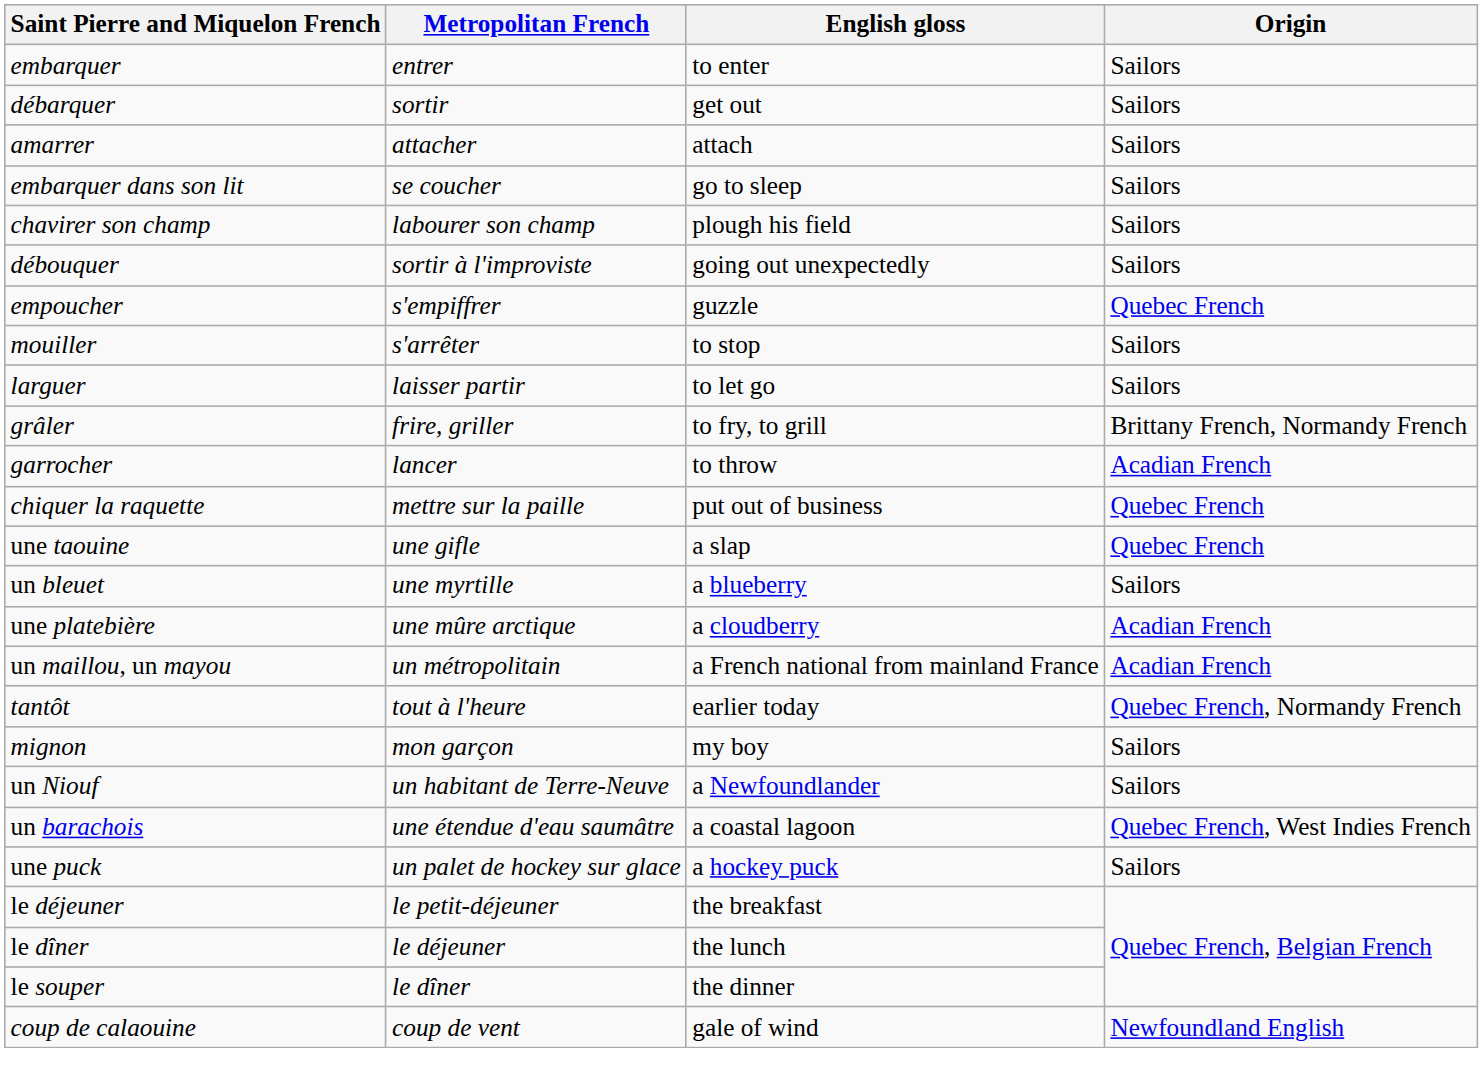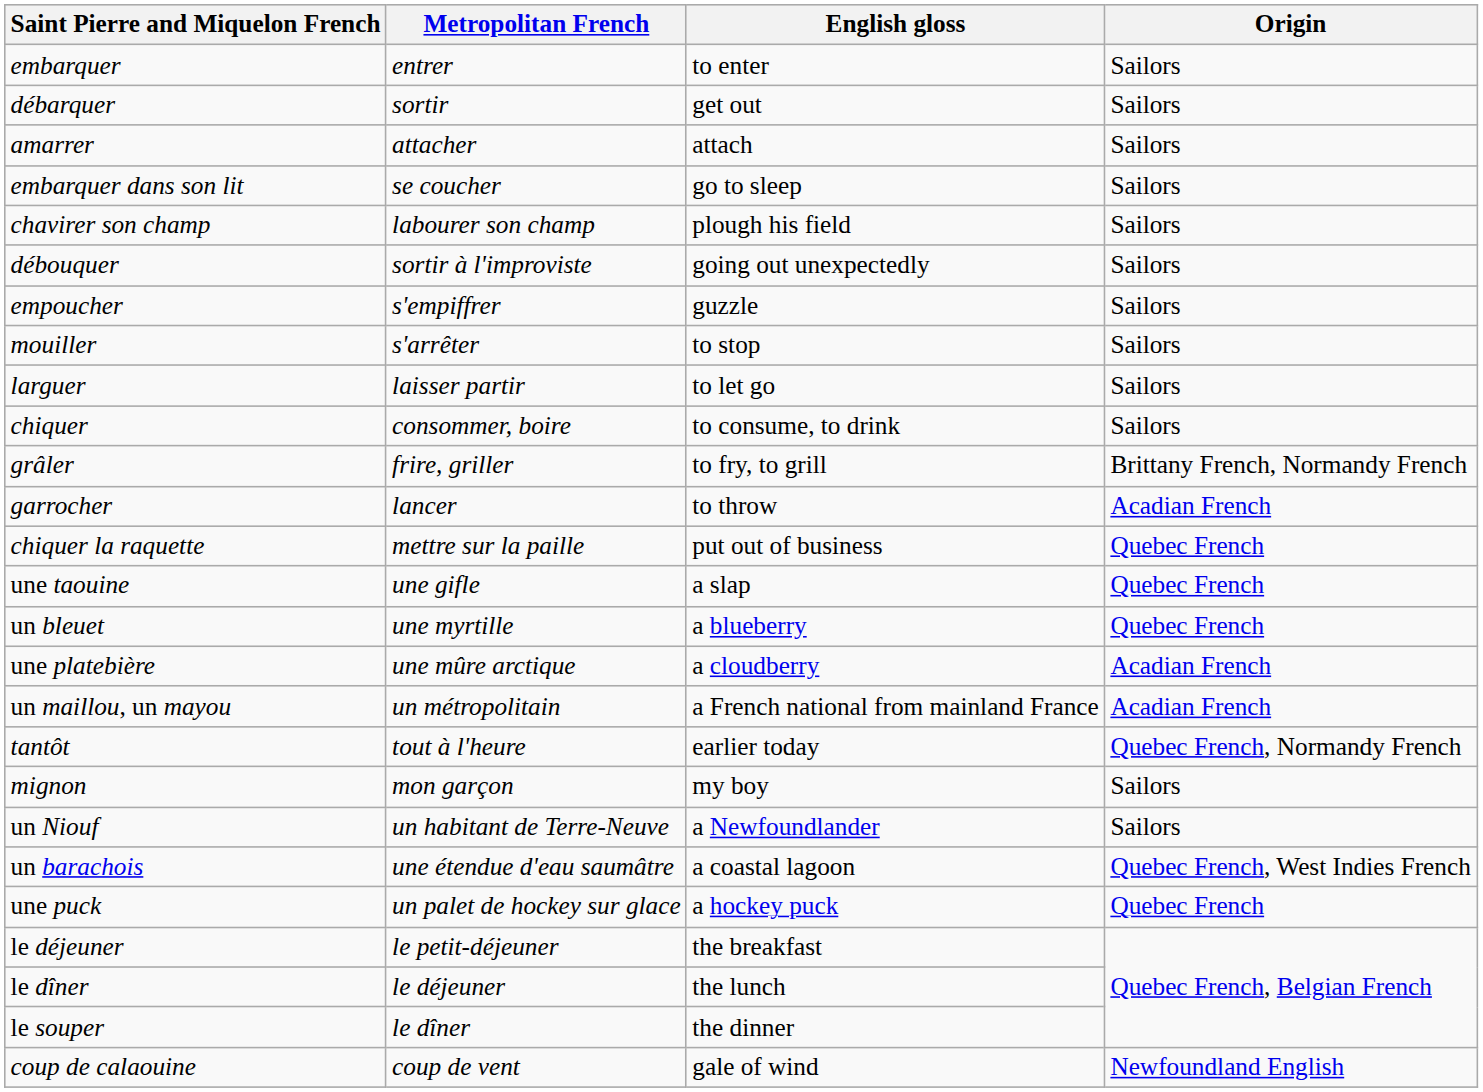 <table class="wikitable">
 <tr>
 <th>Saint Pierre and Miquelon French</th>
 <th><a href='#'>Metropolitan French</a></th>
 <th>English gloss</th>
 <th>Origin</th>
 </tr>
 <tr>
 <td><em>embarquer</em></td>
 <td><em>entrer</em></td>
 <td>to enter</td>
 <td>Sailors</td>
 </tr>
 <tr>
 <td><em>débarquer</em></td>
 <td><em>sortir</em></td>
 <td>get out</td>
 <td>Sailors</td>
 </tr>
 <tr>
 <td><em>amarrer</em></td>
 <td><em>attacher</em></td>
 <td>attach</td>
 <td>Sailors</td>
 </tr>
 <tr>
 <td><em>embarquer dans son lit</em></td>
 <td><em>se coucher</em></td>
 <td>go to sleep</td>
 <td>Sailors</td>
 </tr>
 <tr>
 <td><em>chavirer son champ</em></td>
 <td><em>labourer son champ</em></td>
 <td>plough his field</td>
 <td>Sailors</td>
 </tr>
 <tr>
 <td><em>débouquer</em></td>
 <td><em>sortir à l'improviste</em></td>
 <td>going out unexpectedly</td>
 <td>Sailors</td>
 </tr>
 <tr>
 <td><em>empoucher</em></td>
 <td><em>s'empiffrer</em></td>
 <td>guzzle</td>
-<td><a href='#'>Quebec French</a></td>
+<td>Sailors</td>
 </tr>
 <tr>
 <td><em>mouiller</em></td>
 <td><em>s'arrêter</em></td>
 <td>to stop</td>
 <td>Sailors</td>
 </tr>
 <tr>
 <td><em>larguer</em></td>
 <td><em>laisser partir</em></td>
 <td>to let go</td>
+<td>Sailors</td>
+</tr>
+<tr>
+<td><em>chiquer</em></td>
+<td><em>consommer, boire</em></td>
+<td>to consume, to drink</td>
 <td>Sailors</td>
 </tr>
 <tr>
 <td><em>grâler</em></td>
 <td><em>frire, griller</em></td>
 <td>to fry, to grill</td>
 <td>Brittany French, Normandy French</td>
 </tr>
 <tr>
 <td><em>garrocher</em></td>
 <td><em>lancer</em></td>
 <td>to throw</td>
 <td><a href='#'>Acadian French</a></td>
 </tr>
 <tr>
 <td><em>chiquer la raquette</em></td>
 <td><em>mettre sur la paille</em></td>
 <td>put out of business</td>
 <td><a href='#'>Quebec French</a></td>
 </tr>
 <tr>
 <td>une <em>taouine</em></td>
 <td><em>une gifle</em></td>
 <td>a slap</td>
 <td><a href='#'>Quebec French</a></td>
 </tr>
 <tr>
 <td>un <em>bleuet</em></td>
 <td><em>une myrtille</em></td>
 <td>a <a href='#'>blueberry</a></td>
-<td>Sailors</td>
+<td><a href='#'>Quebec French</a></td>
 </tr>
 <tr>
 <td>une <em>platebière</em></td>
 <td><em>une mûre arctique</em></td>
 <td>a <a href='#'>cloudberry</a></td>
 <td><a href='#'>Acadian French</a></td>
 </tr>
 <tr>
 <td>un <em>maillou</em>, un <em>mayou</em></td>
 <td><em>un métropolitain</em></td>
 <td>a French national from mainland France</td>
 <td><a href='#'>Acadian French</a></td>
 </tr>
 <tr>
 <td><em>tantôt</em></td>
 <td><em>tout à l'heure</em></td>
 <td>earlier today</td>
 <td><a href='#'>Quebec French</a>, Normandy French</td>
 </tr>
 <tr>
 <td><em>mignon</em></td>
 <td><em>mon garçon</em></td>
 <td>my boy</td>
 <td>Sailors</td>
 </tr>
 <tr>
 <td>un <em>Niouf</em></td>
 <td><em>un habitant de Terre-Neuve</em></td>
 <td>a <a href='#'>Newfoundlander</a></td>
 <td>Sailors</td>
 </tr>
 <tr>
 <td>un <em><a href='#'>barachois</a></em></td>
 <td><em>une étendue d'eau saumâtre</em></td>
 <td>a coastal lagoon</td>
 <td><a href='#'>Quebec French</a>, West Indies French</td>
 </tr>
 <tr>
 <td>une <em>puck</em></td>
 <td><em>un palet de hockey sur glace</em></td>
 <td>a <a href='#'>hockey puck</a></td>
-<td>Sailors</td>
+<td><a href='#'>Quebec French</a></td>
 </tr>
 <tr>
 <td>le <em>déjeuner</em></td>
 <td><em>le petit-déjeuner</em></td>
 <td>the breakfast</td>
 <td rowspan="3"><a href='#'>Quebec French</a>, <a href='#'>Belgian French</a></td>
 </tr>
 <tr>
 <td>le <em>dîner</em></td>
 <td><em>le déjeuner</em></td>
 <td>the lunch</td>
 </tr>
 <tr>
 <td>le <em>souper</em></td>
 <td><em>le dîner</em></td>
 <td>the dinner</td>
 </tr>
 <tr>
 <td><em>coup de calaouine</em></td>
 <td><em>coup de vent</em></td>
 <td>gale of wind</td>
 <td><a href='#'>Newfoundland English</a></td>
 </tr>
 </table>
